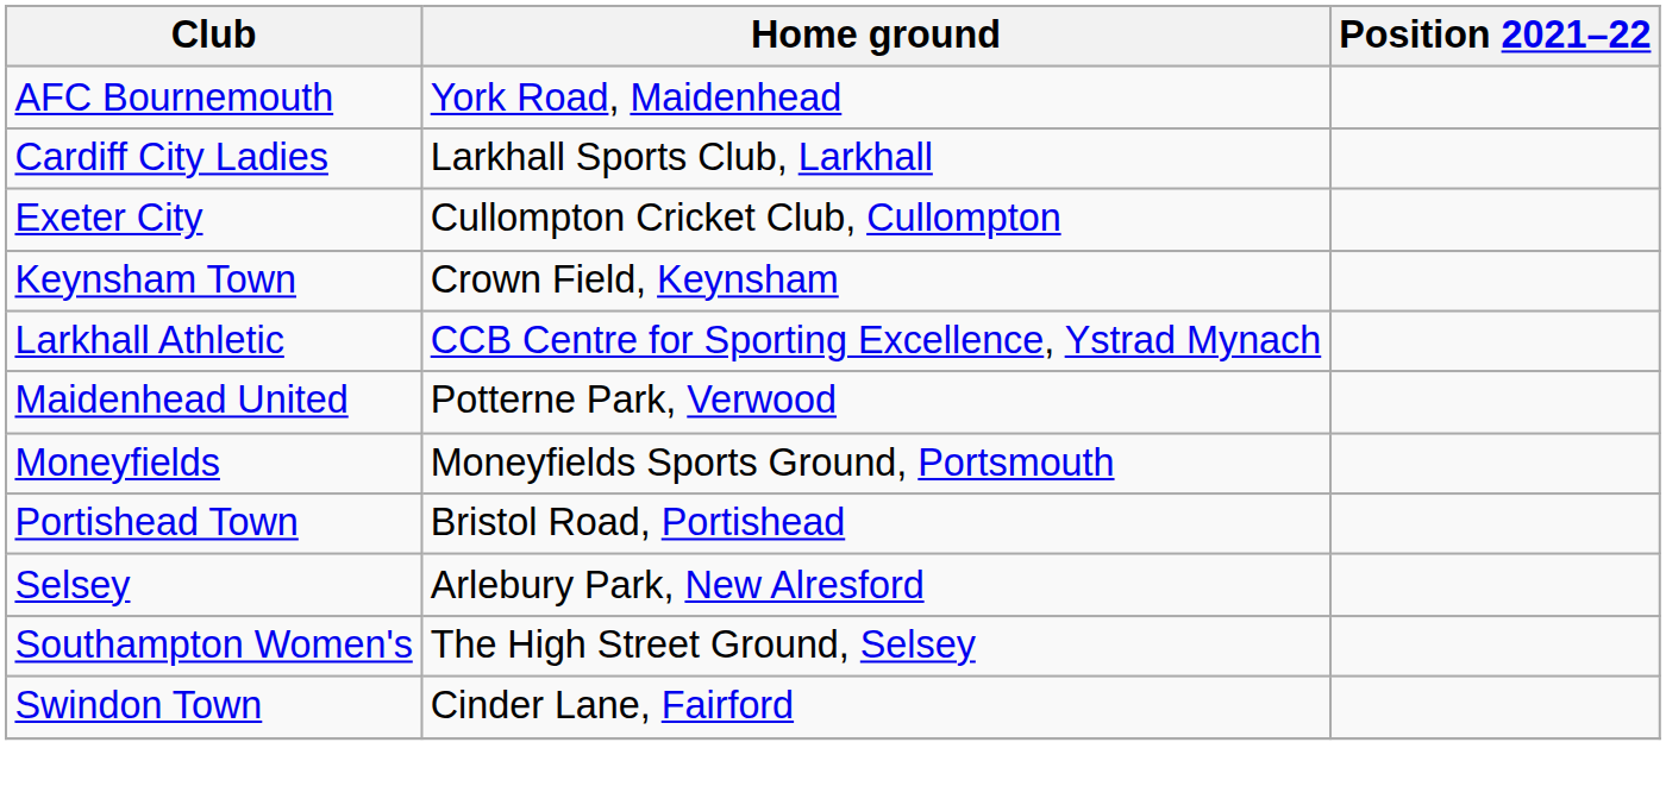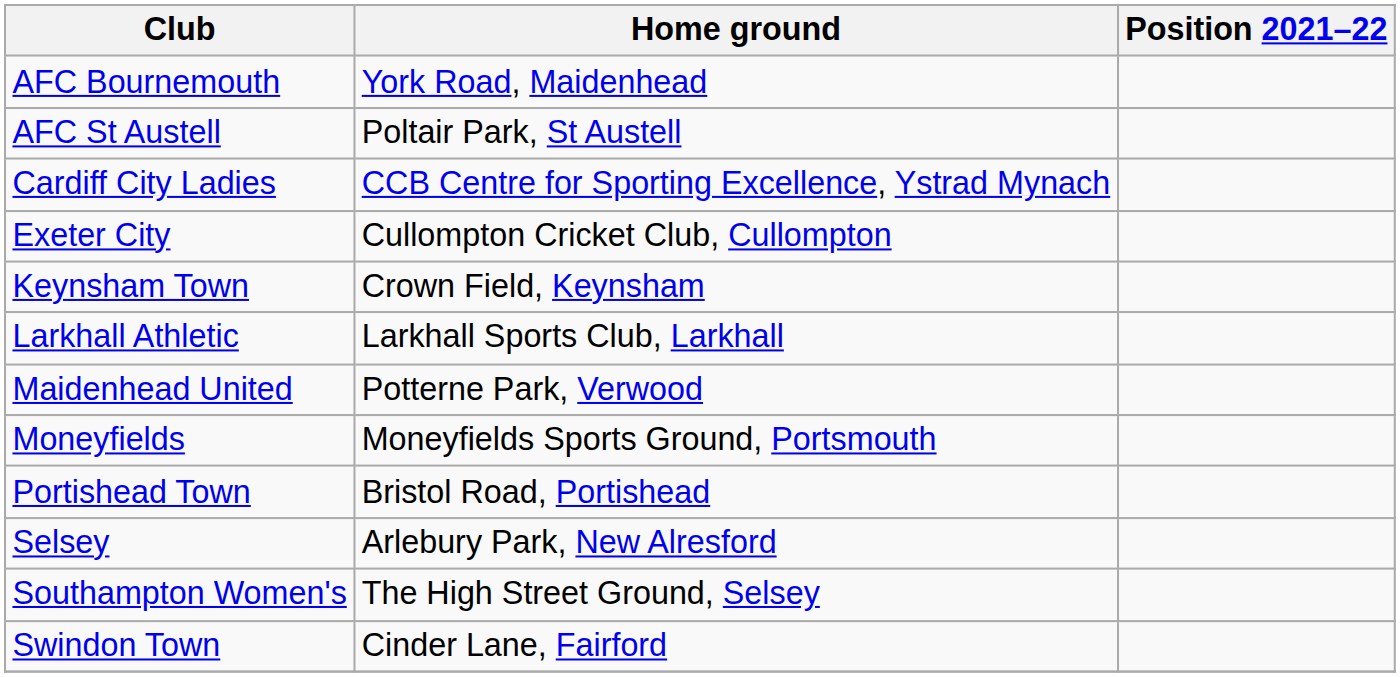 <table class="wikitable sortable" style="text-align:center;">
 <tr>
 <th>Club</th>
 <th>Home ground</th>
 <th>Position <a href='#'>2021–22</a></th>
 </tr>
 <tr>
 <td style="text-align:left;"><a href='#'>AFC Bournemouth</a></td>
 <td style="text-align:left;"><a href='#'>York Road</a>, <a href='#'>Maidenhead</a></td>
 <td></td>
 </tr>
 <tr>
+<td style="text-align:left;"><a href='#'>AFC St Austell</a></td>
+<td style="text-align:left;">Poltair Park, <a href='#'>St Austell</a></td>
+<td></td>
+</tr>
+<tr>
 <td style="text-align:left;"><a href='#'>Cardiff City Ladies</a></td>
-<td style="text-align:left;">Larkhall Sports Club, <a href='#'>Larkhall</a></td>
+<td style="text-align:left;"><a href='#'>CCB Centre for Sporting Excellence</a>, <a href='#'>Ystrad Mynach</a></td>
 <td></td>
 </tr>
 <tr>
 <td style="text-align:left;"><a href='#'>Exeter City</a></td>
 <td style="text-align:left;">Cullompton Cricket Club, <a href='#'>Cullompton</a></td>
 <td></td>
 </tr>
 <tr>
 <td style="text-align:left;"><a href='#'>Keynsham Town</a></td>
 <td style="text-align:left;">Crown Field, <a href='#'>Keynsham</a></td>
 <td></td>
 </tr>
 <tr>
 <td style="text-align:left;"><a href='#'>Larkhall Athletic</a></td>
-<td style="text-align:left;"><a href='#'>CCB Centre for Sporting Excellence</a>, <a href='#'>Ystrad Mynach</a></td>
+<td style="text-align:left;">Larkhall Sports Club, <a href='#'>Larkhall</a></td>
 <td></td>
 </tr>
 <tr>
 <td style="text-align:left;"><a href='#'>Maidenhead United</a></td>
 <td style="text-align:left;">Potterne Park, <a href='#'>Verwood</a></td>
 <td></td>
 </tr>
 <tr>
 <td style="text-align:left;"><a href='#'>Moneyfields</a></td>
 <td style="text-align:left;">Moneyfields Sports Ground, <a href='#'>Portsmouth</a></td>
 <td></td>
 </tr>
 <tr>
 <td style="text-align:left;"><a href='#'>Portishead Town</a></td>
 <td style="text-align:left;">Bristol Road, <a href='#'>Portishead</a></td>
 <td></td>
 </tr>
 <tr>
 <td style="text-align:left;"><a href='#'>Selsey</a></td>
 <td style="text-align:left;">Arlebury Park, <a href='#'>New Alresford</a></td>
 <td></td>
 </tr>
 <tr>
 <td style="text-align:left;"><a href='#'>Southampton Women's</a></td>
 <td style="text-align:left;">The High Street Ground, <a href='#'>Selsey</a></td>
 <td></td>
 </tr>
 <tr>
 <td style="text-align:left;"><a href='#'>Swindon Town</a></td>
 <td style="text-align:left;">Cinder Lane, <a href='#'>Fairford</a></td>
 <td></td>
 </tr>
 <tr>
 </tr>
 </table>
